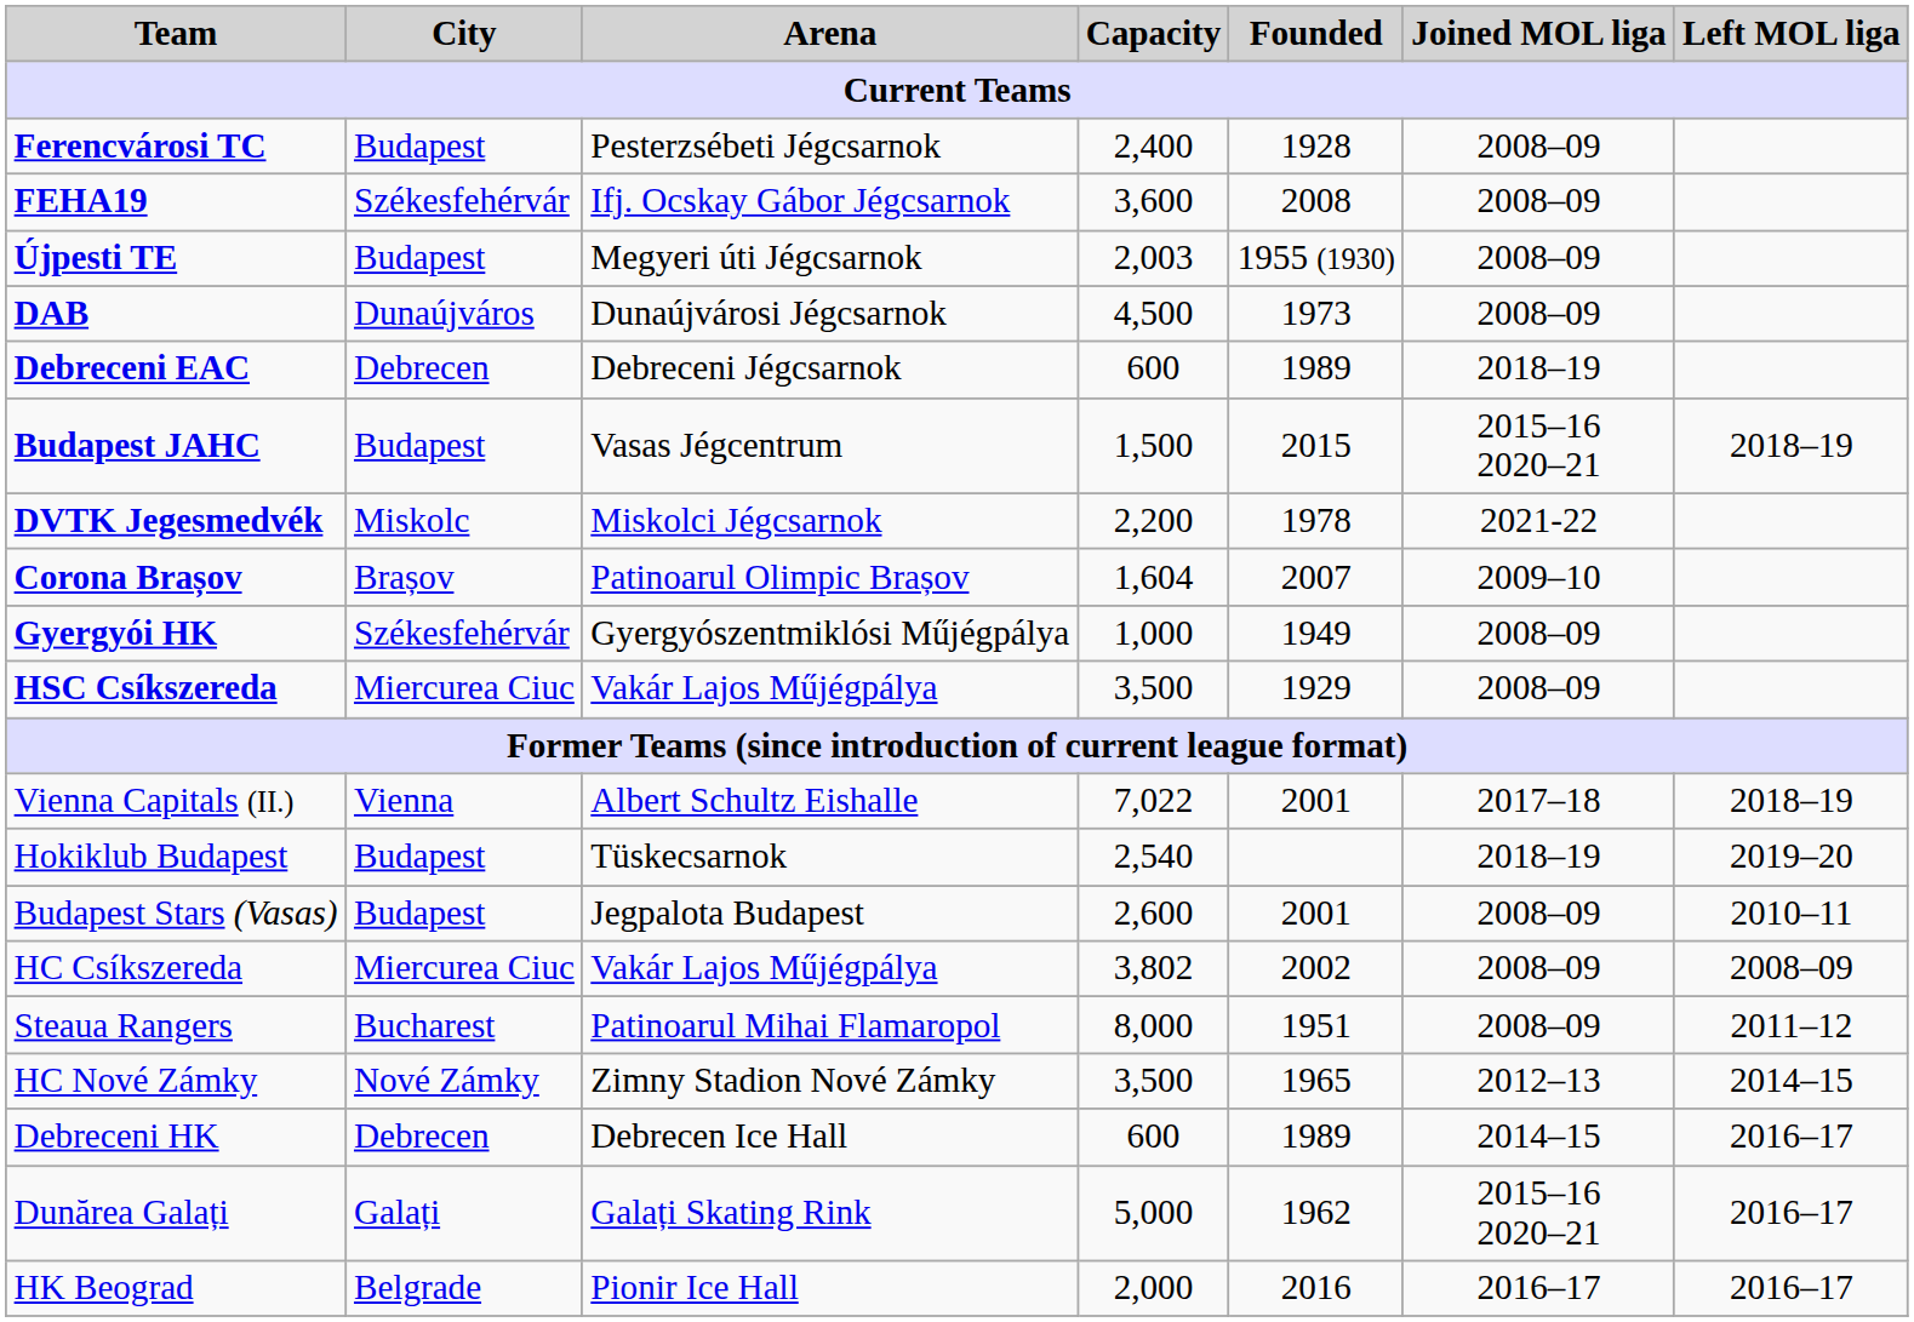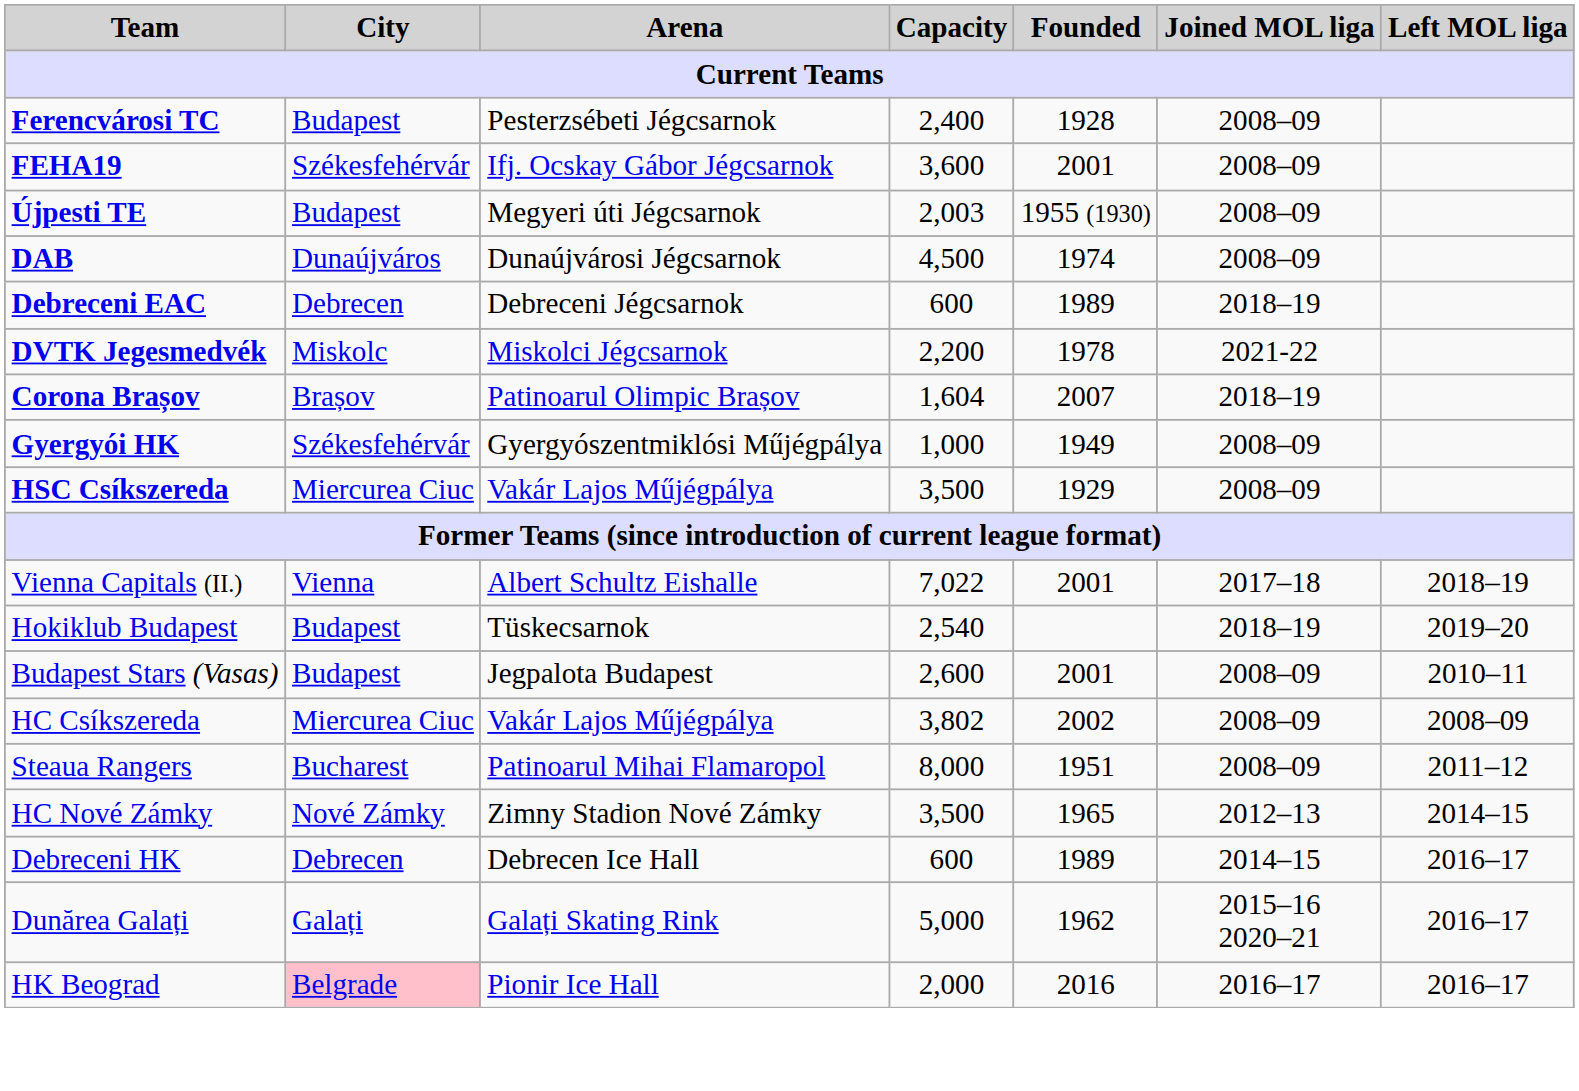 <table class="wikitable" style="text-align:left;">
 <tr>
 <th style="background:lightgrey">Team</th>
 <th style="background:lightgrey">City</th>
 <th style="background:lightgrey">Arena</th>
 <th style="background:lightgrey">Capacity</th>
 <th style="background:lightgrey">Founded</th>
 <th style="background:lightgrey">Joined MOL liga</th>
 <th style="background:lightgrey">Left MOL liga</th>
 </tr>
 <tr>
 <th colspan="7" style="background:#DDDDFF">Current Teams</th>
 </tr>
 <tr>
 <td><strong><a href='#'>Ferencvárosi TC</a></strong></td>
 <td> <a href='#'>Budapest</a></td>
 <td>Pesterzsébeti Jégcsarnok</td>
 <td align="center">2,400</td>
 <td align="center">1928</td>
 <td align="center">2008–09</td>
 <td></td>
 </tr>
 <tr>
 <td><strong><a href='#'>FEHA19</a></strong></td>
 <td> <a href='#'>Székesfehérvár</a></td>
 <td><a href='#'>Ifj. Ocskay Gábor Jégcsarnok</a></td>
 <td align="center">3,600</td>
-<td align="center">2008</td>
+<td align="center">2001</td>
 <td align="center">2008–09</td>
 <td></td>
 </tr>
 <tr>
 <td><strong><a href='#'>Újpesti TE</a></strong></td>
 <td> <a href='#'>Budapest</a></td>
 <td>Megyeri úti Jégcsarnok</td>
 <td align="center">2,003</td>
 <td align="center">1955 <small>(1930)</small></td>
 <td align="center">2008–09</td>
 <td></td>
 </tr>
 <tr>
 <td><strong><a href='#'>DAB</a></strong></td>
 <td> <a href='#'>Dunaújváros</a></td>
 <td>Dunaújvárosi Jégcsarnok</td>
 <td align="center">4,500</td>
-<td align="center">1973</td>
+<td align="center">1974</td>
 <td align="center">2008–09</td>
 <td></td>
 </tr>
 <tr>
 <td><strong><a href='#'>Debreceni EAC</a></strong></td>
 <td> <a href='#'>Debrecen</a></td>
 <td>Debreceni Jégcsarnok</td>
 <td align="center">600</td>
 <td align="center">1989</td>
 <td align="center">2018–19</td>
 <td></td>
-</tr>
-<tr>
-<td><strong><a href='#'>Budapest JAHC</a></strong></td>
-<td> <a href='#'>Budapest</a></td>
-<td>Vasas Jégcentrum</td>
-<td align="center">1,500</td>
-<td align="center">2015</td>
-<td align="center">2015–16<br>2020–21</td>
-<td align="center">2018–19<br></td>
 </tr>
 <tr>
 <td><strong><a href='#'>DVTK Jegesmedvék</a></strong></td>
 <td> <a href='#'>Miskolc</a></td>
 <td><a href='#'>Miskolci Jégcsarnok</a></td>
 <td align="center">2,200</td>
 <td align="center">1978</td>
 <td align="center">2021-22</td>
 <td align="center"></td>
 </tr>
 <tr>
 <td><strong><a href='#'>Corona Brașov</a></strong></td>
 <td> <a href='#'>Brașov</a></td>
 <td><a href='#'>Patinoarul Olimpic Brașov</a></td>
 <td align="center">1,604</td>
 <td align="center">2007</td>
-<td align="center">2009–10</td>
+<td align="center">2018–19</td>
 <td></td>
 </tr>
 <tr>
 <td><strong><a href='#'>Gyergyói HK</a></strong></td>
 <td> <a href='#'>Székesfehérvár</a></td>
 <td>Gyergyószentmiklósi Műjégpálya</td>
 <td align="center">1,000</td>
 <td align="center">1949</td>
 <td align="center">2008–09</td>
 <td></td>
 </tr>
 <tr>
 <td><strong><a href='#'>HSC Csíkszereda</a></strong></td>
 <td> <a href='#'>Miercurea Ciuc</a></td>
 <td><a href='#'>Vakár Lajos Műjégpálya</a></td>
 <td align="center">3,500</td>
 <td align="center">1929</td>
 <td align="center">2008–09</td>
 <td></td>
 </tr>
 <tr>
 <th colspan="7" style="background:#DDDDFF">Former Teams (since introduction of current league format)</th>
 </tr>
 <tr>
 <td><a href='#'>Vienna Capitals</a> <small>(II.)</small></td>
 <td> <a href='#'>Vienna</a></td>
 <td><a href='#'>Albert Schultz Eishalle</a></td>
 <td align="center">7,022</td>
 <td align="center">2001</td>
 <td align="center">2017–18</td>
 <td align="center">2018–19</td>
 </tr>
 <tr>
 <td><a href='#'>Hokiklub Budapest</a></td>
 <td> <a href='#'>Budapest</a></td>
 <td>Tüskecsarnok</td>
 <td align="center">2,540</td>
 <td align="center"></td>
 <td align="center">2018–19</td>
 <td align="center">2019–20</td>
 </tr>
 <tr>
 <td><a href='#'>Budapest Stars</a> <em>(Vasas)</em></td>
 <td> <a href='#'>Budapest</a></td>
 <td>Jegpalota Budapest</td>
 <td align="center">2,600</td>
 <td align="center">2001</td>
 <td align="center">2008–09</td>
 <td align="center">2010–11</td>
 </tr>
 <tr>
 <td><a href='#'>HC Csíkszereda</a></td>
 <td> <a href='#'>Miercurea Ciuc</a></td>
 <td><a href='#'>Vakár Lajos Műjégpálya</a></td>
 <td align="center">3,802</td>
 <td align="center">2002</td>
 <td align="center">2008–09</td>
 <td align="center">2008–09</td>
 </tr>
 <tr>
 <td><a href='#'>Steaua Rangers</a></td>
 <td> <a href='#'>Bucharest</a></td>
 <td><a href='#'>Patinoarul Mihai Flamaropol</a></td>
 <td align="center">8,000</td>
 <td align="center">1951</td>
 <td align="center">2008–09</td>
 <td align="center">2011–12</td>
 </tr>
 <tr>
 <td><a href='#'>HC Nové Zámky</a></td>
 <td> <a href='#'>Nové Zámky</a></td>
 <td>Zimny Stadion Nové Zámky</td>
 <td align="center">3,500</td>
 <td align="center">1965</td>
 <td align="center">2012–13</td>
 <td align="center">2014–15</td>
 </tr>
 <tr>
 <td><a href='#'>Debreceni HK</a></td>
 <td> <a href='#'>Debrecen</a></td>
 <td>Debrecen Ice Hall</td>
 <td align="center">600</td>
 <td align="center">1989</td>
 <td align="center">2014–15</td>
 <td align="center">2016–17</td>
 </tr>
 <tr>
 <td><a href='#'>Dunărea Galați</a></td>
 <td> <a href='#'>Galați</a></td>
 <td><a href='#'>Galați Skating Rink</a></td>
 <td align="center">5,000</td>
 <td align="center">1962</td>
 <td align="center">2015–16<br>2020–21</td>
 <td align="center">2016–17</td>
 </tr>
 <tr>
 <td><a href='#'>HK Beograd</a></td>
-<td> <a href='#'>Belgrade</a></td>
+<td style="background: pink;"> <a href='#'>Belgrade</a></td>
 <td><a href='#'>Pionir Ice Hall</a></td>
 <td align="center">2,000</td>
 <td align="center">2016</td>
 <td align="center">2016–17</td>
 <td align="center">2016–17</td>
 </tr>
 </table>
